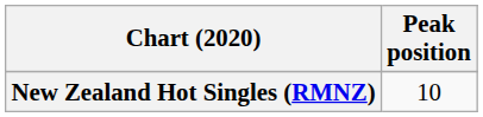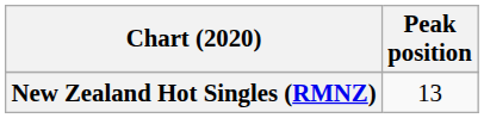 <table class="wikitable plainrowheaders sortable" style="text-align:center">
 <tr>
 <th scope="col">Chart (2020)</th>
 <th scope="col">Peak<br>position</th>
 </tr>
 <tr>
 </tr>
 <tr>
 <th scope="row">New Zealand Hot Singles (<a href='#'>RMNZ</a>)</th>
-<td>10</td>
+<td>13</td>
 </tr>
 </table>
